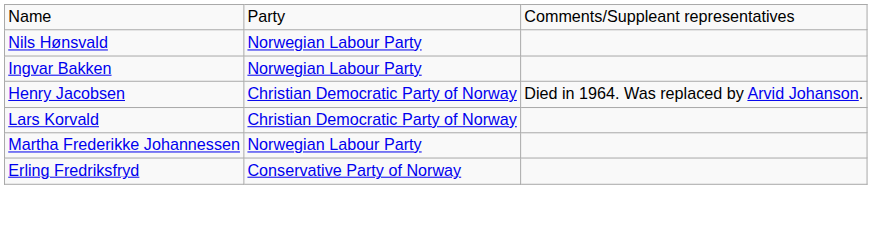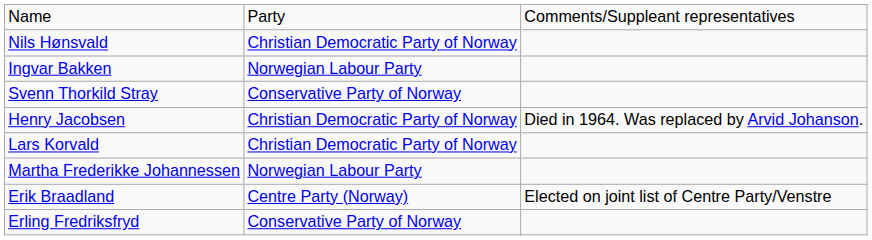 <table class="wikitable">
 <tr>
 <td>Name</td>
 <td>Party</td>
 <td>Comments/Suppleant representatives</td>
 </tr>
 <tr>
 <td><a href='#'>Nils Hønsvald</a></td>
-<td><a href='#'>Norwegian Labour Party</a></td>
+<td><a href='#'>Christian Democratic Party of Norway</a></td>
 <td></td>
 </tr>
 <tr>
 <td><a href='#'>Ingvar Bakken</a></td>
 <td><a href='#'>Norwegian Labour Party</a></td>
+<td></td>
+</tr>
+<tr>
+<td><a href='#'>Svenn Thorkild Stray</a></td>
+<td><a href='#'>Conservative Party of Norway</a></td>
 <td></td>
 </tr>
 <tr>
 <td><a href='#'>Henry Jacobsen</a></td>
 <td><a href='#'>Christian Democratic Party of Norway</a></td>
 <td>Died in 1964. Was replaced by <a href='#'>Arvid Johanson</a>.</td>
 </tr>
 <tr>
 <td><a href='#'>Lars Korvald</a></td>
 <td><a href='#'>Christian Democratic Party of Norway</a></td>
 <td></td>
 </tr>
 <tr>
 <td><a href='#'>Martha Frederikke Johannessen</a></td>
 <td><a href='#'>Norwegian Labour Party</a></td>
 <td></td>
 </tr>
 <tr>
+<td><a href='#'>Erik Braadland</a></td>
+<td><a href='#'>Centre Party (Norway)</a></td>
+<td>Elected on joint list of Centre Party/Venstre</td>
+</tr>
+<tr>
 <td><a href='#'>Erling Fredriksfryd</a></td>
 <td><a href='#'>Conservative Party of Norway</a></td>
 <td></td>
 </tr>
 </table>
